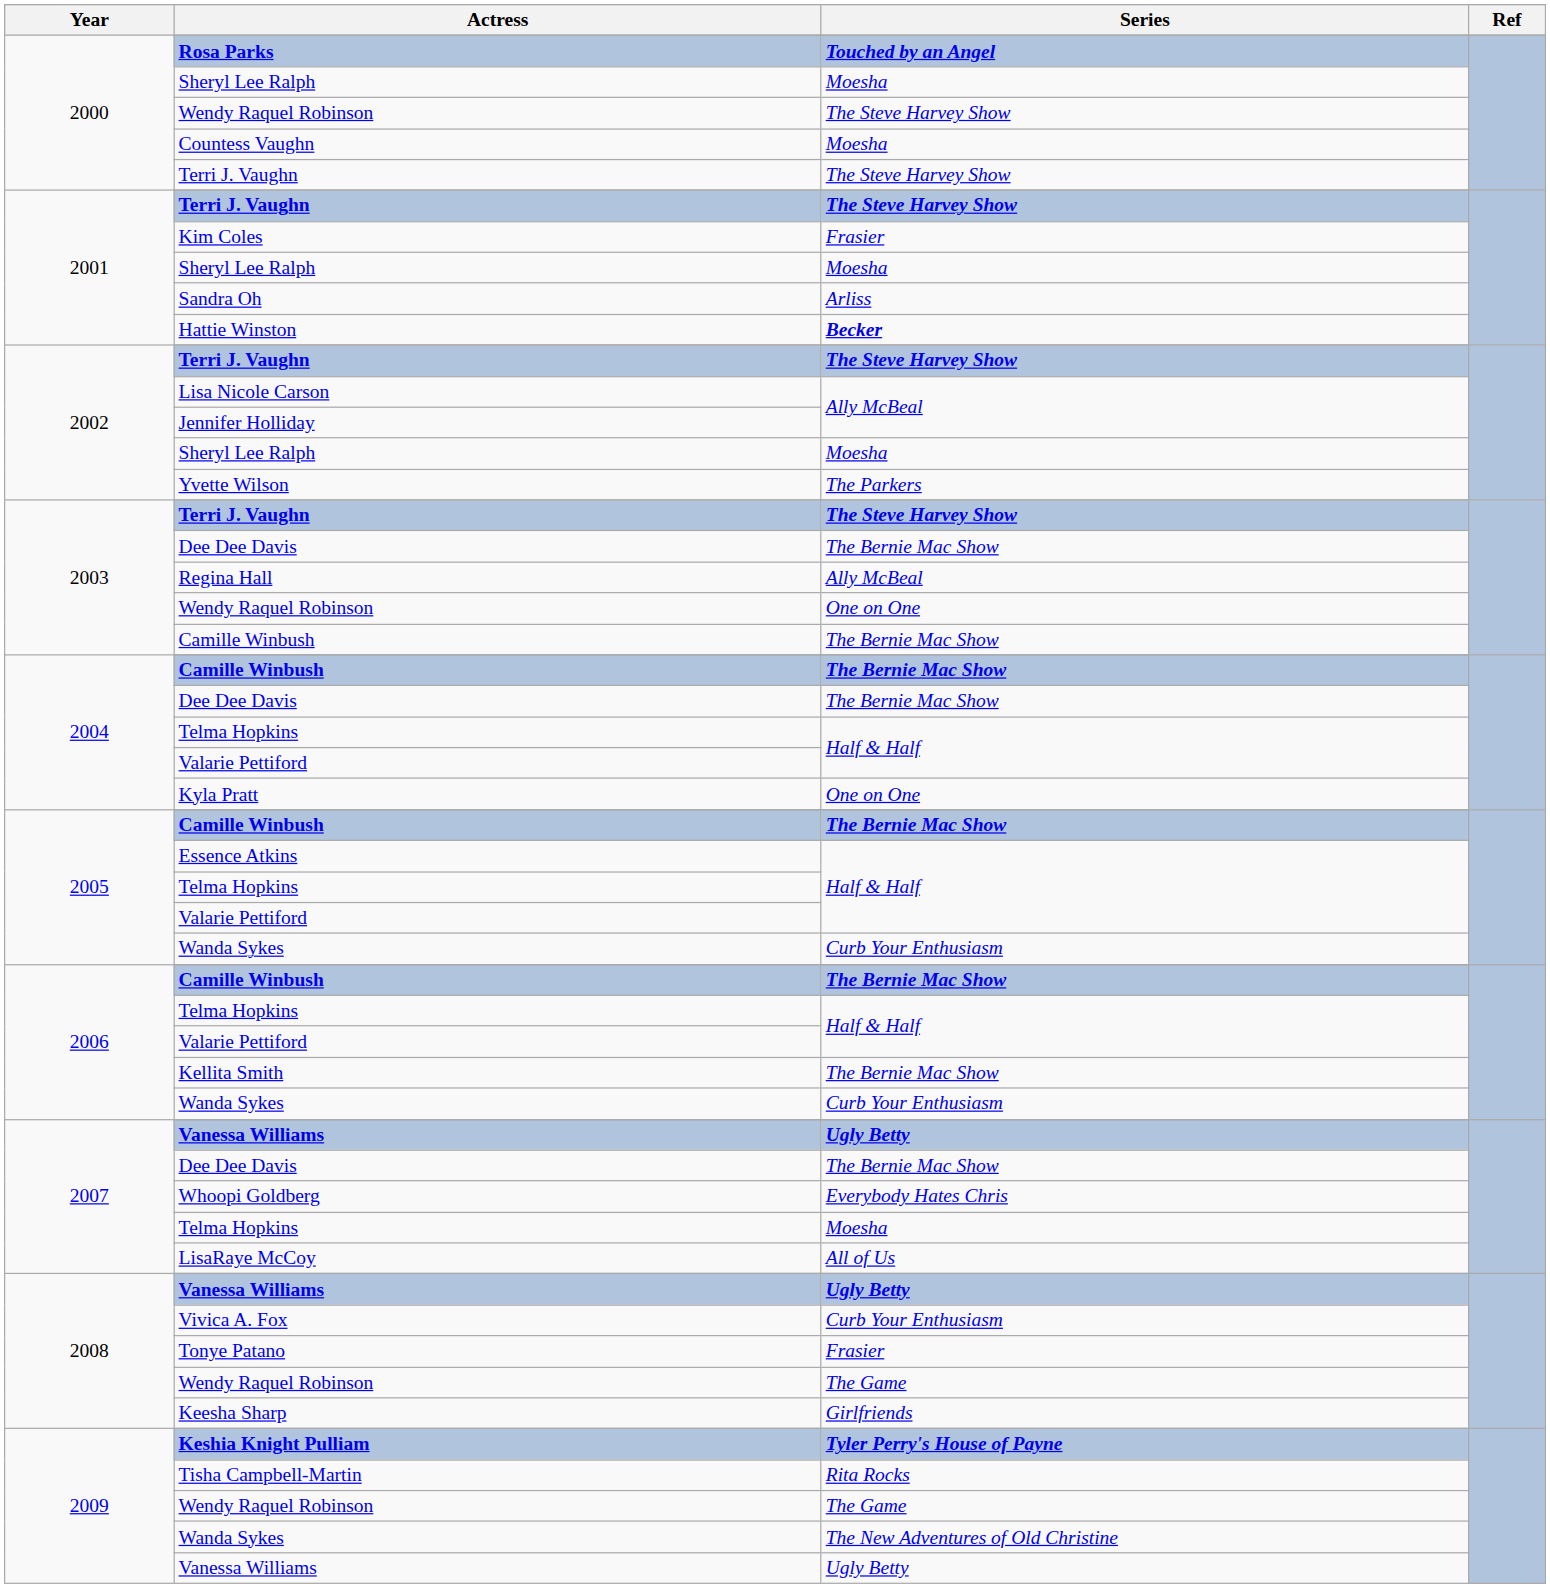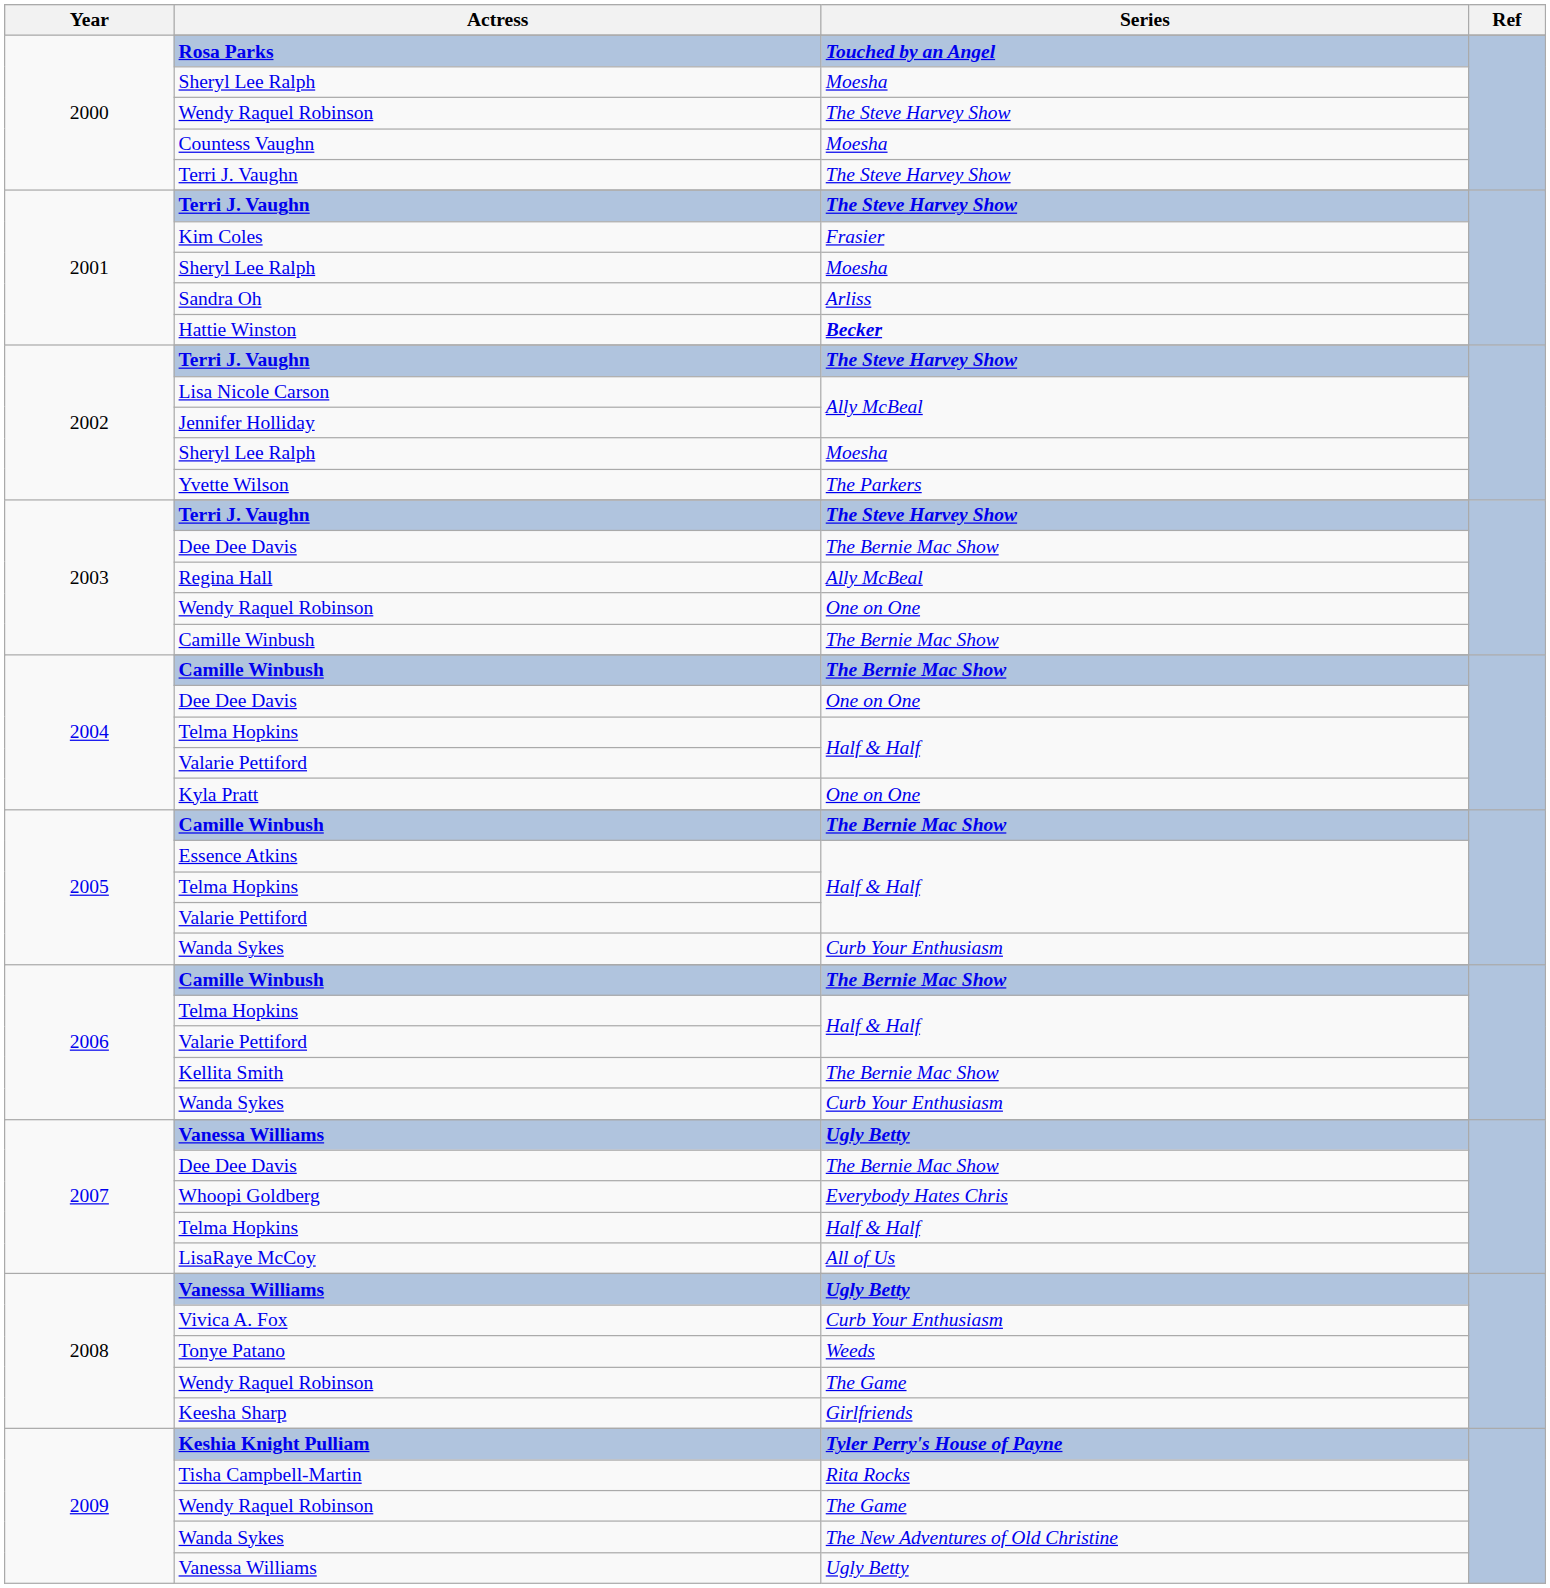 <table class="wikitable" style="width:100%;">
 <tr style="background:#bebebe;">
 <th style="width:11%;">Year</th>
 <th style="width:42%;">Actress</th>
 <th style="width:42%;">Series</th>
 <th style="width:5%;">Ref</th>
 </tr>
 <tr>
 <td rowspan="6" align="center">2000</td>
 </tr>
 <tr style="background:#B0C4DE">
 <td><strong><a href='#'>Rosa Parks</a></strong></td>
 <td><strong><em><a href='#'>Touched by an Angel</a></em></strong></td>
 <td rowspan="6" align="center"></td>
 </tr>
 <tr>
 <td><a href='#'>Sheryl Lee Ralph</a></td>
 <td><em><a href='#'>Moesha</a></em></td>
 </tr>
 <tr>
 <td><a href='#'>Wendy Raquel Robinson</a></td>
 <td><em><a href='#'>The Steve Harvey Show</a></em></td>
 </tr>
 <tr>
 <td><a href='#'>Countess Vaughn</a></td>
 <td><em><a href='#'>Moesha</a></em></td>
 </tr>
 <tr>
 <td><a href='#'>Terri J. Vaughn</a></td>
 <td><em><a href='#'>The Steve Harvey Show</a></em></td>
 </tr>
 <tr>
 <td rowspan="6" align="center">2001</td>
 </tr>
 <tr style="background:#B0C4DE">
 <td><strong><a href='#'>Terri J. Vaughn</a></strong></td>
 <td><strong><em><a href='#'>The Steve Harvey Show</a></em></strong></td>
 <td rowspan="6" align="center"></td>
 </tr>
 <tr>
 <td><a href='#'>Kim Coles</a></td>
 <td><em><a href='#'>Frasier</a></em></td>
 </tr>
 <tr>
 <td><a href='#'>Sheryl Lee Ralph</a></td>
 <td><em><a href='#'>Moesha</a></em></td>
 </tr>
 <tr>
 <td><a href='#'>Sandra Oh</a></td>
 <td><em><a href='#'>Arliss</a></em></td>
 </tr>
 <tr>
 <td><a href='#'>Hattie Winston</a></td>
 <td><strong><em><a href='#'>Becker</a></em></strong></td>
 </tr>
 <tr>
 <td rowspan="6" align="center">2002</td>
 </tr>
 <tr style="background:#B0C4DE">
 <td><strong><a href='#'>Terri J. Vaughn</a></strong></td>
 <td><strong><em><a href='#'>The Steve Harvey Show</a></em></strong></td>
 <td rowspan="6" align="center"></td>
 </tr>
 <tr>
 <td><a href='#'>Lisa Nicole Carson</a></td>
 <td rowspan="2"><em><a href='#'>Ally McBeal</a></em></td>
 </tr>
 <tr>
 <td><a href='#'>Jennifer Holliday</a></td>
 </tr>
 <tr>
 <td><a href='#'>Sheryl Lee Ralph</a></td>
 <td><em><a href='#'>Moesha</a></em></td>
 </tr>
 <tr>
 <td><a href='#'>Yvette Wilson</a></td>
 <td><em><a href='#'>The Parkers</a></em></td>
 </tr>
 <tr>
 <td rowspan="6" align="center">2003</td>
 </tr>
 <tr style="background:#B0C4DE">
 <td><strong><a href='#'>Terri J. Vaughn</a></strong></td>
 <td><strong><em><a href='#'>The Steve Harvey Show</a></em></strong></td>
 <td rowspan="6" align="center"></td>
 </tr>
 <tr>
 <td><a href='#'>Dee Dee Davis</a></td>
 <td><em><a href='#'>The Bernie Mac Show</a></em></td>
 </tr>
 <tr>
 <td><a href='#'>Regina Hall</a></td>
 <td><em><a href='#'>Ally McBeal</a></em></td>
 </tr>
 <tr>
 <td><a href='#'>Wendy Raquel Robinson</a></td>
 <td><em><a href='#'>One on One</a></em></td>
 </tr>
 <tr>
 <td><a href='#'>Camille Winbush</a></td>
 <td><em><a href='#'>The Bernie Mac Show</a></em></td>
 </tr>
 <tr>
 <td rowspan="6" align="center"><a href='#'>2004</a></td>
 </tr>
 <tr style="background:#B0C4DE">
 <td><strong><a href='#'>Camille Winbush</a></strong></td>
 <td><strong><em><a href='#'>The Bernie Mac Show</a></em></strong></td>
 <td rowspan="6" align="center"></td>
 </tr>
 <tr>
 <td><a href='#'>Dee Dee Davis</a></td>
-<td><em><a href='#'>The Bernie Mac Show</a></em></td>
+<td><em><a href='#'>One on One</a></em></td>
 </tr>
 <tr>
 <td><a href='#'>Telma Hopkins</a></td>
 <td rowspan="2"><em><a href='#'>Half & Half</a></em></td>
 </tr>
 <tr>
 <td><a href='#'>Valarie Pettiford</a></td>
 </tr>
 <tr>
 <td><a href='#'>Kyla Pratt</a></td>
 <td><em><a href='#'>One on One</a></em></td>
 </tr>
 <tr>
 <td rowspan="6" align="center"><a href='#'>2005</a></td>
 </tr>
 <tr style="background:#B0C4DE">
 <td><strong><a href='#'>Camille Winbush</a></strong></td>
 <td><strong><em><a href='#'>The Bernie Mac Show</a></em></strong></td>
 <td rowspan="6" align="center"></td>
 </tr>
 <tr>
 <td><a href='#'>Essence Atkins</a></td>
 <td rowspan="3"><em><a href='#'>Half & Half</a></em></td>
 </tr>
 <tr>
 <td><a href='#'>Telma Hopkins</a></td>
 </tr>
 <tr>
 <td><a href='#'>Valarie Pettiford</a></td>
 </tr>
 <tr>
 <td><a href='#'>Wanda Sykes</a></td>
 <td><em><a href='#'>Curb Your Enthusiasm</a></em></td>
 </tr>
 <tr>
 <td rowspan="6" align="center"><a href='#'>2006</a></td>
 </tr>
 <tr style="background:#B0C4DE">
 <td><strong><a href='#'>Camille Winbush</a></strong></td>
 <td><strong><em><a href='#'>The Bernie Mac Show</a></em></strong></td>
 <td rowspan="6" align="center"></td>
 </tr>
 <tr>
 <td><a href='#'>Telma Hopkins</a></td>
 <td rowspan="2"><em><a href='#'>Half & Half</a></em></td>
 </tr>
 <tr>
 <td><a href='#'>Valarie Pettiford</a></td>
 </tr>
 <tr>
 <td><a href='#'>Kellita Smith</a></td>
 <td><em><a href='#'>The Bernie Mac Show</a></em></td>
 </tr>
 <tr>
 <td><a href='#'>Wanda Sykes</a></td>
 <td><em><a href='#'>Curb Your Enthusiasm</a></em></td>
 </tr>
 <tr>
 <td rowspan="6" align="center"><a href='#'>2007</a></td>
 </tr>
 <tr style="background:#B0C4DE">
 <td><strong><a href='#'>Vanessa Williams</a></strong></td>
 <td><strong><em><a href='#'>Ugly Betty</a></em></strong></td>
 <td rowspan="6" align="center"></td>
 </tr>
 <tr>
 <td><a href='#'>Dee Dee Davis</a></td>
 <td><em><a href='#'>The Bernie Mac Show</a></em></td>
 </tr>
 <tr>
 <td><a href='#'>Whoopi Goldberg</a></td>
 <td><em><a href='#'>Everybody Hates Chris</a></em></td>
 </tr>
 <tr>
 <td><a href='#'>Telma Hopkins</a></td>
-<td><em><a href='#'>Moesha</a></em></td>
+<td><em><a href='#'>Half & Half</a></em></td>
 </tr>
 <tr>
 <td><a href='#'>LisaRaye McCoy</a></td>
 <td><em><a href='#'>All of Us</a></em></td>
 </tr>
 <tr>
 <td rowspan="6" align="center">2008</td>
 </tr>
 <tr style="background:#B0C4DE">
 <td><strong><a href='#'>Vanessa Williams</a></strong></td>
 <td><strong><em><a href='#'>Ugly Betty</a></em></strong></td>
 <td rowspan="6" align="center"></td>
 </tr>
 <tr>
 <td><a href='#'>Vivica A. Fox</a></td>
 <td><em><a href='#'>Curb Your Enthusiasm</a></em></td>
 </tr>
 <tr>
 <td><a href='#'>Tonye Patano</a></td>
-<td><em><a href='#'>Frasier</a></em></td>
+<td><em><a href='#'>Weeds</a></em></td>
 </tr>
 <tr>
 <td><a href='#'>Wendy Raquel Robinson</a></td>
 <td><em><a href='#'>The Game</a></em></td>
 </tr>
 <tr>
 <td><a href='#'>Keesha Sharp</a></td>
 <td><em><a href='#'>Girlfriends</a></em></td>
 </tr>
 <tr>
 <td rowspan="6" align="center"><a href='#'>2009</a></td>
 </tr>
 <tr style="background:#B0C4DE">
 <td><strong><a href='#'>Keshia Knight Pulliam</a></strong></td>
 <td><strong><em><a href='#'>Tyler Perry's House of Payne</a></em></strong></td>
 <td rowspan="6" align="center"></td>
 </tr>
 <tr>
 <td><a href='#'>Tisha Campbell-Martin</a></td>
 <td><em><a href='#'>Rita Rocks</a></em></td>
 </tr>
 <tr>
 <td><a href='#'>Wendy Raquel Robinson</a></td>
 <td><em><a href='#'>The Game</a></em></td>
 </tr>
 <tr>
 <td><a href='#'>Wanda Sykes</a></td>
 <td><em><a href='#'>The New Adventures of Old Christine</a></em></td>
 </tr>
 <tr>
 <td><a href='#'>Vanessa Williams</a></td>
 <td><em><a href='#'>Ugly Betty</a></em></td>
 </tr>
 </table>
